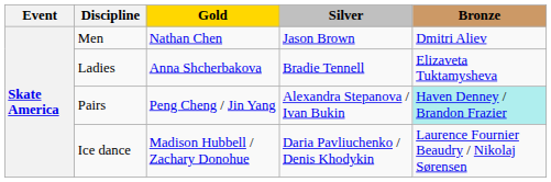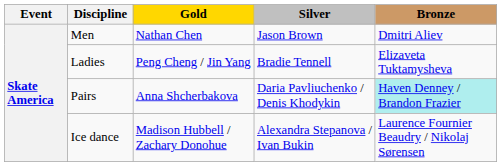 <table class="wikitable unsortable" style="text-align:left; width:100%;">
 <tr>
 <th scope="col" style="width:10%">Event</th>
 <th scope="col" style="width:5%">Discipline</th>
 <td scope="col" style="text-align:center; width:20%; background:gold"><strong>Gold</strong></td>
 <td scope="col" style="text-align:center; width:20%; background:silver"><strong>Silver</strong></td>
 <td scope="col" style="text-align:center; width:20%; background:#c96"><strong>Bronze</strong></td>
 </tr>
 <tr>
 <th scope="row" style="text-align:left" rowspan="4"> <a href='#'>Skate America</a></th>
 <td>Men</td>
 <td> <a href='#'>Nathan Chen</a></td>
 <td> <a href='#'>Jason Brown</a></td>
 <td> <a href='#'>Dmitri Aliev</a></td>
 </tr>
 <tr>
 <td>Ladies</td>
-<td> <a href='#'>Anna Shcherbakova</a></td>
+<td> <a href='#'>Peng Cheng</a> / <a href='#'>Jin Yang</a></td>
 <td> <a href='#'>Bradie Tennell</a></td>
 <td> <a href='#'>Elizaveta Tuktamysheva</a></td>
 </tr>
 <tr>
 <td>Pairs</td>
-<td> <a href='#'>Peng Cheng</a> / <a href='#'>Jin Yang</a></td>
-<td> <a href='#'>Alexandra Stepanova</a> / <a href='#'>Ivan Bukin</a></td>
+<td> <a href='#'>Anna Shcherbakova</a></td>
+<td> <a href='#'>Daria Pavliuchenko</a> / <a href='#'>Denis Khodykin</a></td>
 <td style="background: paleturquoise;"> <a href='#'>Haven Denney</a> / <a href='#'>Brandon Frazier</a></td>
 </tr>
 <tr>
 <td>Ice dance</td>
 <td> <a href='#'>Madison Hubbell</a> / <a href='#'>Zachary Donohue</a></td>
-<td> <a href='#'>Daria Pavliuchenko</a> / <a href='#'>Denis Khodykin</a></td>
+<td> <a href='#'>Alexandra Stepanova</a> / <a href='#'>Ivan Bukin</a></td>
 <td> <a href='#'>Laurence Fournier Beaudry</a> / <a href='#'>Nikolaj Sørensen</a></td>
 </tr>
 </table>
